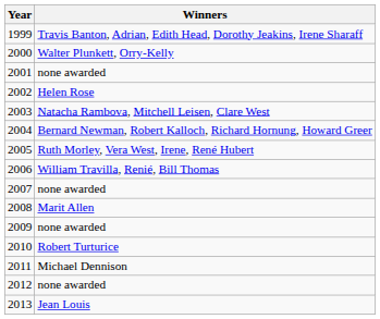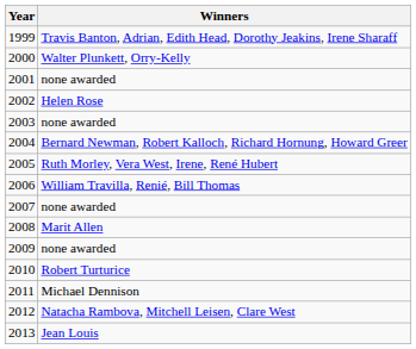 <table class="wikitable">
 <tr>
 <th>Year</th>
 <th>Winners</th>
 </tr>
 <tr>
 <td>1999</td>
 <td><a href='#'>Travis Banton</a>, <a href='#'>Adrian</a>, <a href='#'>Edith Head</a>, <a href='#'>Dorothy Jeakins</a>, <a href='#'>Irene Sharaff</a></td>
 </tr>
 <tr>
 <td>2000</td>
 <td><a href='#'>Walter Plunkett</a>, <a href='#'>Orry-Kelly</a></td>
 </tr>
 <tr>
 <td>2001</td>
 <td>none awarded</td>
 </tr>
 <tr>
 <td>2002</td>
 <td><a href='#'>Helen Rose</a></td>
 </tr>
 <tr>
 <td>2003</td>
-<td><a href='#'>Natacha Rambova</a>, <a href='#'>Mitchell Leisen</a>, <a href='#'>Clare West</a></td>
+<td>none awarded</td>
 </tr>
 <tr>
 <td>2004</td>
 <td><a href='#'>Bernard Newman</a>, <a href='#'>Robert Kalloch</a>, <a href='#'>Richard Hornung</a>, <a href='#'>Howard Greer</a></td>
 </tr>
 <tr>
 <td>2005</td>
 <td><a href='#'>Ruth Morley</a>, <a href='#'>Vera West</a>, <a href='#'>Irene</a>, <a href='#'>René Hubert</a></td>
 </tr>
 <tr>
 <td>2006</td>
 <td><a href='#'>William Travilla</a>, <a href='#'>Renié</a>, <a href='#'>Bill Thomas</a></td>
 </tr>
 <tr>
 <td>2007</td>
 <td>none awarded</td>
 </tr>
 <tr>
 <td>2008</td>
 <td><a href='#'>Marit Allen</a></td>
 </tr>
 <tr>
 <td>2009</td>
 <td>none awarded</td>
 </tr>
 <tr>
 <td>2010</td>
 <td><a href='#'>Robert Turturice</a></td>
 </tr>
 <tr>
 <td>2011</td>
 <td>Michael Dennison</td>
 </tr>
 <tr>
 <td>2012</td>
-<td>none awarded</td>
+<td><a href='#'>Natacha Rambova</a>, <a href='#'>Mitchell Leisen</a>, <a href='#'>Clare West</a></td>
 </tr>
 <tr>
 <td>2013</td>
 <td><a href='#'>Jean Louis</a></td>
 </tr>
 </table>
